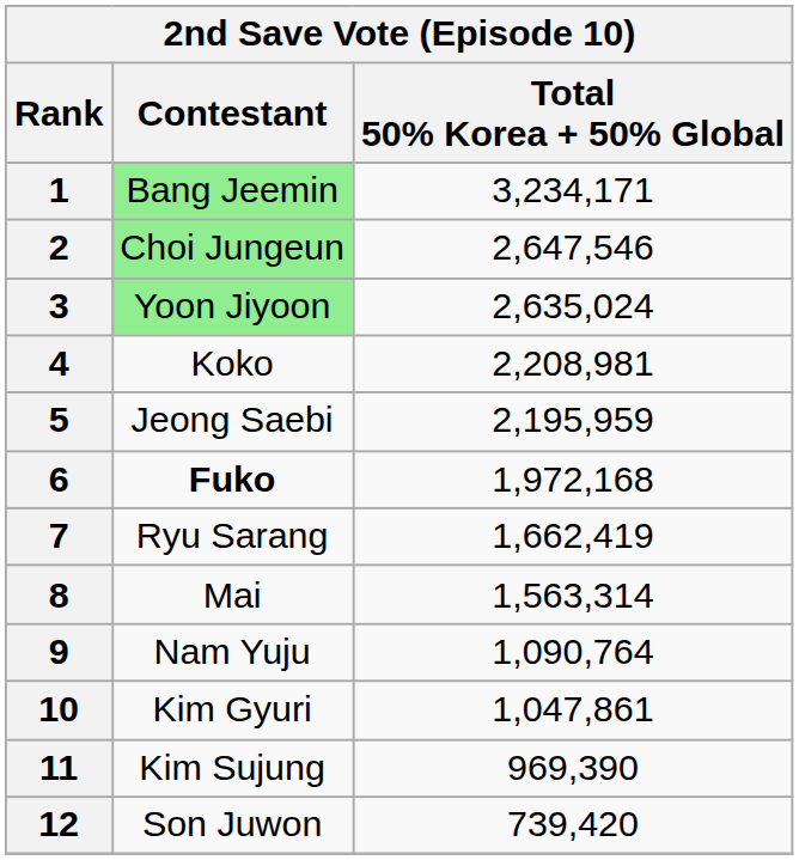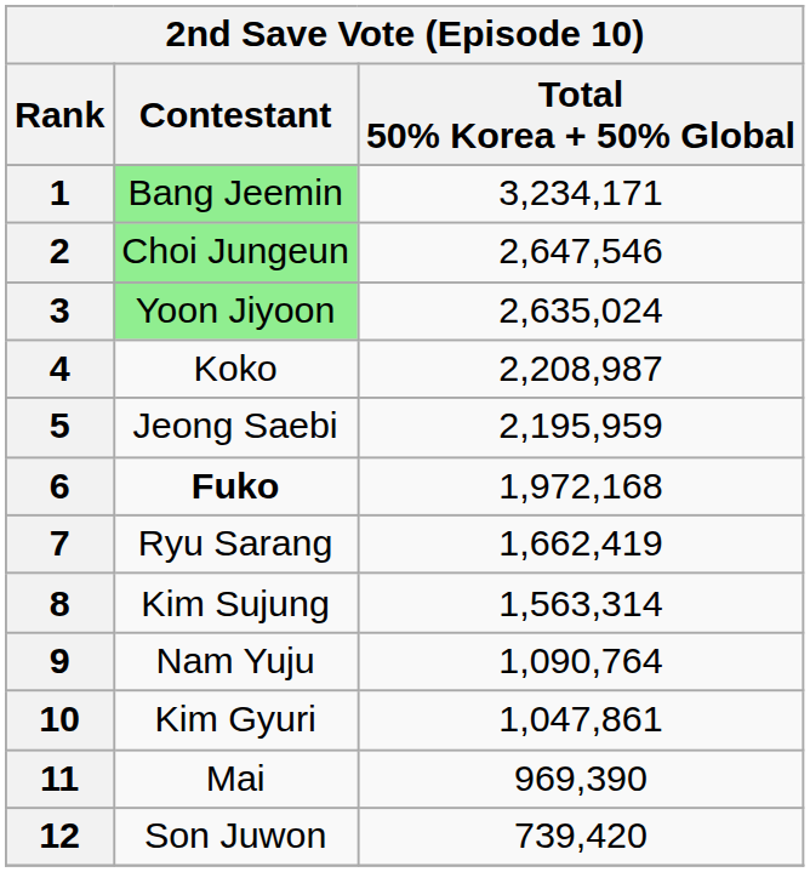 <table class="wikitable sortable" style="text-align:center">
 <tr>
 <th colspan="3">2nd Save Vote (Episode 10)</th>
 </tr>
 <tr>
 <th class="unsortable">Rank</th>
 <th class="unsortable">Contestant</th>
 <th class="unsortable">Total<br>50% Korea + 50% Global</th>
 </tr>
 <tr>
 <th>1</th>
 <td style="background:#90EE90">Bang Jeemin</td>
 <td>3,234,171</td>
 </tr>
 <tr>
 <th>2</th>
 <td style="background:#90EE90">Choi Jungeun</td>
 <td>2,647,546</td>
 </tr>
 <tr>
 <th>3</th>
 <td style="background:#90EE90">Yoon Jiyoon</td>
 <td>2,635,024</td>
 </tr>
 <tr>
 <th>4</th>
 <td>Koko</td>
-<td>2,208,981</td>
+<td>2,208,987</td>
 </tr>
 <tr>
 <th>5</th>
 <td>Jeong Saebi</td>
 <td>2,195,959</td>
 </tr>
 <tr>
 <th>6</th>
 <td><strong>Fuko</strong></td>
 <td>1,972,168</td>
 </tr>
 <tr>
 <th>7</th>
 <td>Ryu Sarang</td>
 <td>1,662,419</td>
 </tr>
 <tr>
 <th>8</th>
-<td>Mai</td>
+<td>Kim Sujung</td>
 <td>1,563,314</td>
 </tr>
 <tr>
 <th>9</th>
 <td>Nam Yuju</td>
 <td>1,090,764</td>
 </tr>
 <tr>
 <th>10</th>
 <td>Kim Gyuri</td>
 <td>1,047,861</td>
 </tr>
 <tr>
 <th>11</th>
-<td>Kim Sujung</td>
+<td>Mai</td>
 <td>969,390</td>
 </tr>
 <tr>
 <th>12</th>
 <td>Son Juwon</td>
 <td>739,420</td>
 </tr>
 <tr>
 </tr>
 </table>
